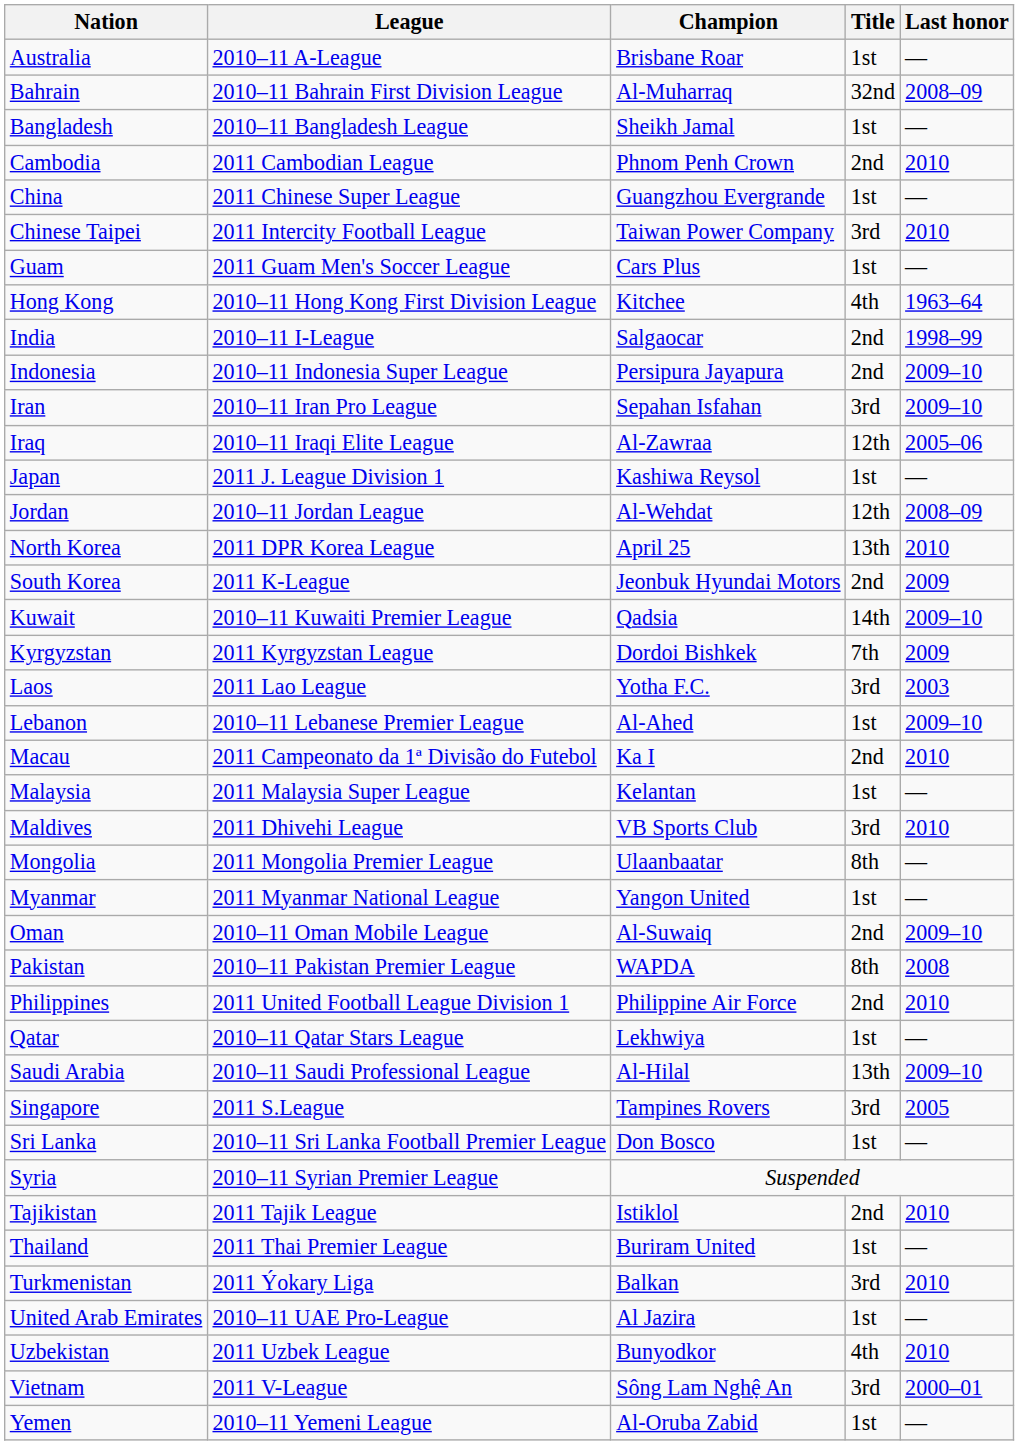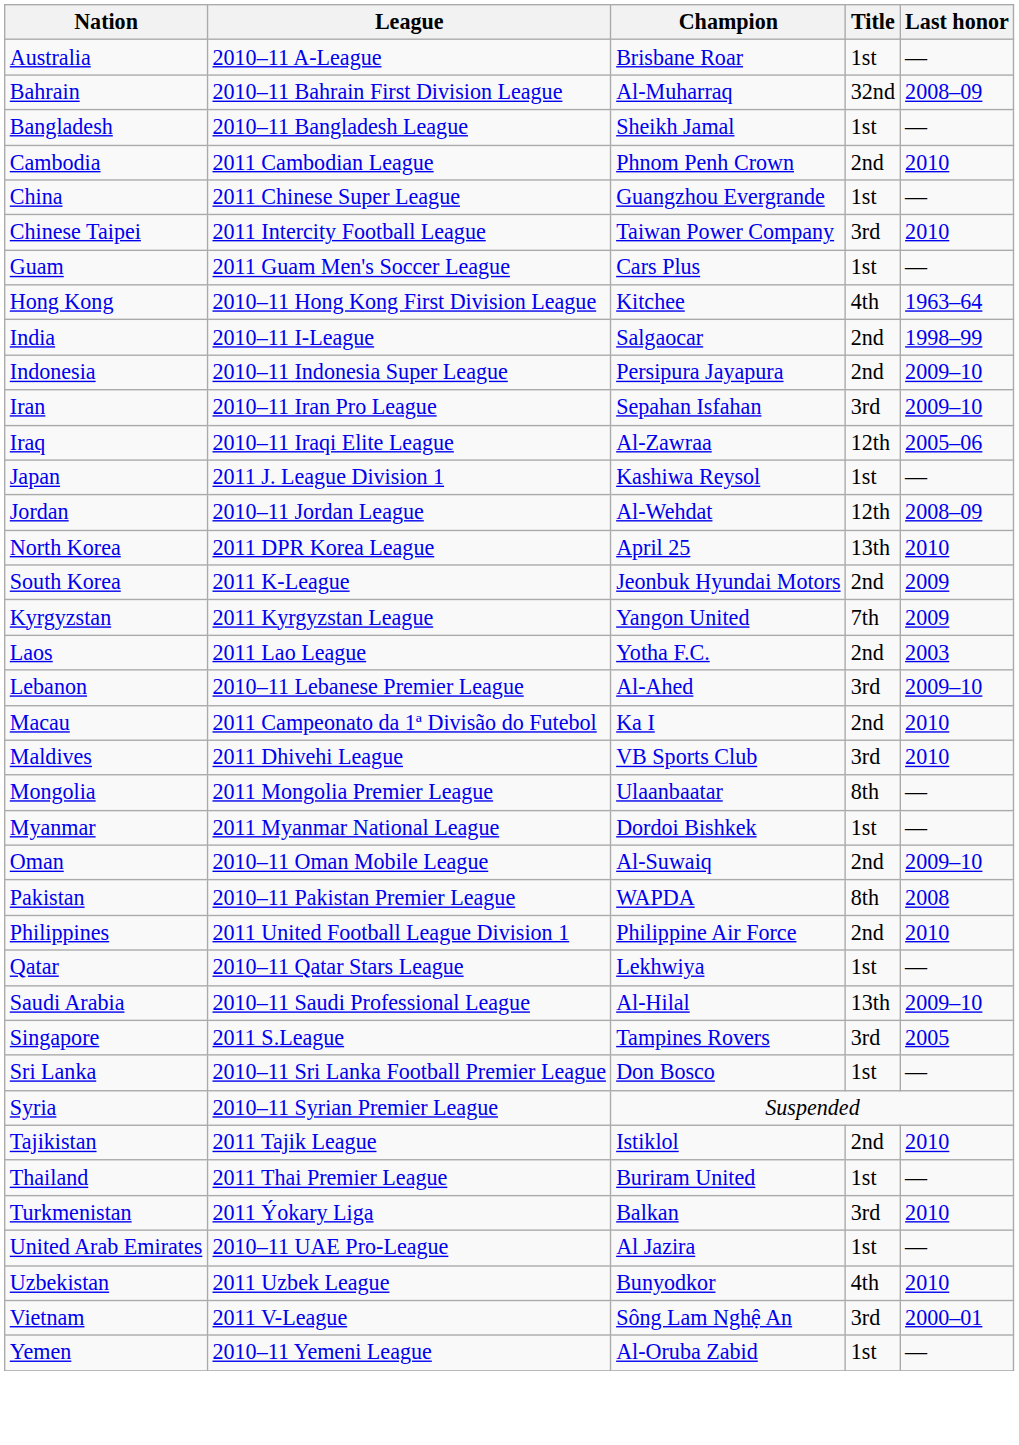 <table class="wikitable">
 <tr>
 <th>Nation</th>
 <th>League</th>
 <th>Champion</th>
 <th>Title</th>
 <th>Last honor</th>
 </tr>
 <tr>
 <td> <a href='#'>Australia</a></td>
 <td><a href='#'>2010–11 A-League</a></td>
 <td><a href='#'>Brisbane Roar</a></td>
 <td>1st</td>
 <td>—</td>
 </tr>
 <tr>
 <td> <a href='#'>Bahrain</a></td>
 <td><a href='#'>2010–11 Bahrain First Division League</a></td>
 <td><a href='#'>Al-Muharraq</a></td>
 <td>32nd</td>
 <td><a href='#'>2008–09</a></td>
 </tr>
 <tr>
 <td> <a href='#'>Bangladesh</a></td>
 <td><a href='#'>2010–11 Bangladesh League</a></td>
 <td><a href='#'>Sheikh Jamal</a></td>
 <td>1st</td>
 <td>—</td>
 </tr>
 <tr>
 <td> <a href='#'>Cambodia</a></td>
 <td><a href='#'>2011 Cambodian League</a></td>
 <td><a href='#'>Phnom Penh Crown</a></td>
 <td>2nd</td>
 <td><a href='#'>2010</a></td>
 </tr>
 <tr>
 <td> <a href='#'>China</a></td>
 <td><a href='#'>2011 Chinese Super League</a></td>
 <td><a href='#'>Guangzhou Evergrande</a></td>
 <td>1st</td>
 <td>—</td>
 </tr>
 <tr>
 <td> <a href='#'>Chinese Taipei</a></td>
 <td><a href='#'>2011 Intercity Football League</a></td>
 <td><a href='#'>Taiwan Power Company</a></td>
 <td>3rd</td>
 <td><a href='#'>2010</a></td>
 </tr>
 <tr>
 <td> <a href='#'>Guam</a></td>
 <td><a href='#'>2011 Guam Men's Soccer League</a></td>
 <td><a href='#'>Cars Plus</a></td>
 <td>1st</td>
 <td>—</td>
 </tr>
 <tr>
 <td> <a href='#'>Hong Kong</a></td>
 <td><a href='#'>2010–11 Hong Kong First Division League</a></td>
 <td><a href='#'>Kitchee</a></td>
 <td>4th</td>
 <td><a href='#'>1963–64</a></td>
 </tr>
 <tr>
 <td> <a href='#'>India</a></td>
 <td><a href='#'>2010–11 I-League</a></td>
 <td><a href='#'>Salgaocar</a></td>
 <td>2nd</td>
 <td><a href='#'>1998–99</a></td>
 </tr>
 <tr>
 <td> <a href='#'>Indonesia</a></td>
 <td><a href='#'>2010–11 Indonesia Super League</a></td>
 <td><a href='#'>Persipura Jayapura</a></td>
 <td>2nd</td>
 <td><a href='#'>2009–10</a></td>
 </tr>
 <tr>
 <td> <a href='#'>Iran</a></td>
 <td><a href='#'>2010–11 Iran Pro League</a></td>
 <td><a href='#'>Sepahan Isfahan</a></td>
 <td>3rd</td>
 <td><a href='#'>2009–10</a></td>
 </tr>
 <tr>
 <td> <a href='#'>Iraq</a></td>
 <td><a href='#'>2010–11 Iraqi Elite League</a></td>
 <td><a href='#'>Al-Zawraa</a></td>
 <td>12th</td>
 <td><a href='#'>2005–06</a></td>
 </tr>
 <tr>
 <td> <a href='#'>Japan</a></td>
 <td><a href='#'>2011 J. League Division 1</a></td>
 <td><a href='#'>Kashiwa Reysol</a></td>
 <td>1st</td>
 <td>—</td>
 </tr>
 <tr>
 <td> <a href='#'>Jordan</a></td>
 <td><a href='#'>2010–11 Jordan League</a></td>
 <td><a href='#'>Al-Wehdat</a></td>
 <td>12th</td>
 <td><a href='#'>2008–09</a></td>
 </tr>
 <tr>
 <td> <a href='#'>North Korea</a></td>
 <td><a href='#'>2011 DPR Korea League</a></td>
 <td><a href='#'>April 25</a></td>
 <td>13th</td>
 <td><a href='#'>2010</a></td>
 </tr>
 <tr>
 <td> <a href='#'>South Korea</a></td>
 <td><a href='#'>2011 K-League</a></td>
 <td><a href='#'>Jeonbuk Hyundai Motors</a></td>
 <td>2nd</td>
 <td><a href='#'>2009</a></td>
 </tr>
 <tr>
-<td> <a href='#'>Kuwait</a></td>
-<td><a href='#'>2010–11 Kuwaiti Premier League</a></td>
-<td><a href='#'>Qadsia</a></td>
-<td>14th</td>
-<td><a href='#'>2009–10</a></td>
-</tr>
-<tr>
 <td> <a href='#'>Kyrgyzstan</a></td>
 <td><a href='#'>2011 Kyrgyzstan League</a></td>
-<td><a href='#'>Dordoi Bishkek</a></td>
+<td><a href='#'>Yangon United</a></td>
 <td>7th</td>
 <td><a href='#'>2009</a></td>
 </tr>
 <tr>
 <td> <a href='#'>Laos</a></td>
 <td><a href='#'>2011 Lao League</a></td>
 <td><a href='#'>Yotha F.C.</a></td>
-<td>3rd</td>
+<td>2nd</td>
 <td><a href='#'>2003</a></td>
 </tr>
 <tr>
 <td> <a href='#'>Lebanon</a></td>
 <td><a href='#'>2010–11 Lebanese Premier League</a></td>
 <td><a href='#'>Al-Ahed</a></td>
-<td>1st</td>
+<td>3rd</td>
 <td><a href='#'>2009–10</a></td>
 </tr>
 <tr>
 <td> <a href='#'>Macau</a></td>
 <td><a href='#'>2011 Campeonato da 1ª Divisão do Futebol</a></td>
 <td><a href='#'>Ka I</a></td>
 <td>2nd</td>
 <td><a href='#'>2010</a></td>
-</tr>
-<tr>
-<td> <a href='#'>Malaysia</a></td>
-<td><a href='#'>2011 Malaysia Super League</a></td>
-<td><a href='#'>Kelantan</a></td>
-<td>1st</td>
-<td>—</td>
 </tr>
 <tr>
 <td> <a href='#'>Maldives</a></td>
 <td><a href='#'>2011 Dhivehi League</a></td>
 <td><a href='#'>VB Sports Club</a></td>
 <td>3rd</td>
 <td><a href='#'>2010</a></td>
 </tr>
 <tr>
 <td> <a href='#'>Mongolia</a></td>
 <td><a href='#'>2011 Mongolia Premier League</a></td>
 <td><a href='#'>Ulaanbaatar</a></td>
 <td>8th</td>
 <td>—</td>
 </tr>
 <tr>
 <td> <a href='#'>Myanmar</a></td>
 <td><a href='#'>2011 Myanmar National League</a></td>
-<td><a href='#'>Yangon United</a></td>
+<td><a href='#'>Dordoi Bishkek</a></td>
 <td>1st</td>
 <td>—</td>
 </tr>
 <tr>
 <td> <a href='#'>Oman</a></td>
 <td><a href='#'>2010–11 Oman Mobile League</a></td>
 <td><a href='#'>Al-Suwaiq</a></td>
 <td>2nd</td>
 <td><a href='#'>2009–10</a></td>
 </tr>
 <tr>
 <td> <a href='#'>Pakistan</a></td>
 <td><a href='#'>2010–11 Pakistan Premier League</a></td>
 <td><a href='#'>WAPDA</a></td>
 <td>8th</td>
 <td><a href='#'>2008</a></td>
 </tr>
 <tr>
 <td> <a href='#'>Philippines</a></td>
 <td><a href='#'>2011 United Football League Division 1</a></td>
 <td><a href='#'>Philippine Air Force</a></td>
 <td>2nd</td>
 <td><a href='#'>2010</a></td>
 </tr>
 <tr>
 <td> <a href='#'>Qatar</a></td>
 <td><a href='#'>2010–11 Qatar Stars League</a></td>
 <td><a href='#'>Lekhwiya</a></td>
 <td>1st</td>
 <td>—</td>
 </tr>
 <tr>
 <td> <a href='#'>Saudi Arabia</a></td>
 <td><a href='#'>2010–11 Saudi Professional League</a></td>
 <td><a href='#'>Al-Hilal</a></td>
 <td>13th</td>
 <td><a href='#'>2009–10</a></td>
 </tr>
 <tr>
 <td> <a href='#'>Singapore</a></td>
 <td><a href='#'>2011 S.League</a></td>
 <td><a href='#'>Tampines Rovers</a></td>
 <td>3rd</td>
 <td><a href='#'>2005</a></td>
 </tr>
 <tr>
 <td> <a href='#'>Sri Lanka</a></td>
 <td><a href='#'>2010–11 Sri Lanka Football Premier League</a></td>
 <td><a href='#'>Don Bosco</a></td>
 <td>1st</td>
 <td>—</td>
 </tr>
 <tr>
 <td> <a href='#'>Syria</a></td>
 <td><a href='#'>2010–11 Syrian Premier League</a></td>
 <td colspan=3 style="text-align:center;"><em>Suspended</em></td>
 </tr>
 <tr>
 <td> <a href='#'>Tajikistan</a></td>
 <td><a href='#'>2011 Tajik League</a></td>
 <td><a href='#'>Istiklol</a></td>
 <td>2nd</td>
 <td><a href='#'>2010</a></td>
 </tr>
 <tr>
 <td> <a href='#'>Thailand</a></td>
 <td><a href='#'>2011 Thai Premier League</a></td>
 <td><a href='#'>Buriram United</a></td>
 <td>1st</td>
 <td>—</td>
 </tr>
 <tr>
 <td> <a href='#'>Turkmenistan</a></td>
 <td><a href='#'>2011 Ýokary Liga</a></td>
 <td><a href='#'>Balkan</a></td>
 <td>3rd</td>
 <td><a href='#'>2010</a></td>
 </tr>
 <tr>
 <td> <a href='#'>United Arab Emirates</a></td>
 <td><a href='#'>2010–11 UAE Pro-League</a></td>
 <td><a href='#'>Al Jazira</a></td>
 <td>1st</td>
 <td>—</td>
 </tr>
 <tr>
 <td> <a href='#'>Uzbekistan</a></td>
 <td><a href='#'>2011 Uzbek League</a></td>
 <td><a href='#'>Bunyodkor</a></td>
 <td>4th</td>
 <td><a href='#'>2010</a></td>
 </tr>
 <tr>
 <td> <a href='#'>Vietnam</a></td>
 <td><a href='#'>2011 V-League</a></td>
 <td><a href='#'>Sông Lam Nghệ An</a></td>
 <td>3rd</td>
 <td><a href='#'>2000–01</a></td>
 </tr>
 <tr>
 <td> <a href='#'>Yemen</a></td>
 <td><a href='#'>2010–11 Yemeni League</a></td>
 <td><a href='#'>Al-Oruba Zabid</a></td>
 <td>1st</td>
 <td>—</td>
 </tr>
 </table>
